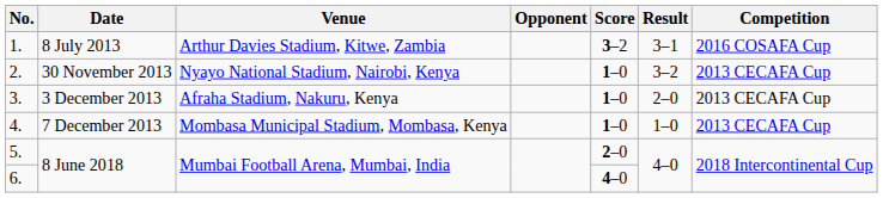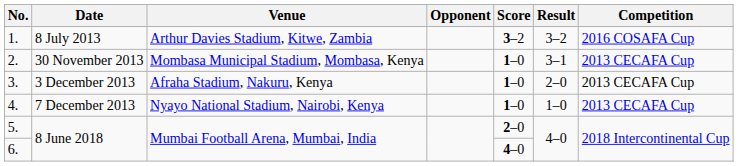 <table class="wikitable" style="font-size:100%;">
 <tr>
 <th>No.</th>
 <th>Date</th>
 <th>Venue</th>
 <th>Opponent</th>
 <th>Score</th>
 <th>Result</th>
 <th>Competition</th>
 </tr>
 <tr>
 <td>1.</td>
 <td>8 July 2013</td>
 <td><a href='#'>Arthur Davies Stadium</a>, <a href='#'>Kitwe</a>, <a href='#'>Zambia</a></td>
 <td></td>
 <td align=center><strong>3</strong>–2</td>
-<td align=center>3–1</td>
+<td align=center>3–2</td>
 <td><a href='#'>2016 COSAFA Cup</a></td>
 </tr>
 <tr>
 <td>2.</td>
 <td>30 November 2013</td>
-<td><a href='#'>Nyayo National Stadium</a>, <a href='#'>Nairobi</a>, <a href='#'>Kenya</a></td>
+<td><a href='#'>Mombasa Municipal Stadium</a>, <a href='#'>Mombasa</a>, Kenya</td>
 <td></td>
 <td align=center><strong>1</strong>–0</td>
-<td align=center>3–2</td>
+<td align=center>3–1</td>
 <td><a href='#'>2013 CECAFA Cup</a></td>
 </tr>
 <tr>
 <td>3.</td>
 <td>3 December 2013</td>
 <td><a href='#'>Afraha Stadium</a>, <a href='#'>Nakuru</a>, Kenya</td>
 <td></td>
 <td align=center><strong>1</strong>–0</td>
 <td align=center>2–0</td>
 <td>2013 CECAFA Cup</td>
 </tr>
 <tr>
 <td>4.</td>
 <td>7 December 2013</td>
-<td><a href='#'>Mombasa Municipal Stadium</a>, <a href='#'>Mombasa</a>, Kenya</td>
+<td><a href='#'>Nyayo National Stadium</a>, <a href='#'>Nairobi</a>, <a href='#'>Kenya</a></td>
 <td></td>
 <td align=center><strong>1</strong>–0</td>
 <td align=center>1–0</td>
 <td><a href='#'>2013 CECAFA Cup</a></td>
 </tr>
 <tr>
 <td>5.</td>
 <td rowspan="2">8 June 2018</td>
 <td rowspan="2"><a href='#'>Mumbai Football Arena</a>, <a href='#'>Mumbai</a>, <a href='#'>India</a></td>
 <td rowspan="2"></td>
 <td align=center><strong>2</strong>–0</td>
 <td rowspan="2" style="text-align:center">4–0</td>
 <td rowspan="2"><a href='#'>2018 Intercontinental Cup</a></td>
 </tr>
 <tr>
 <td>6.</td>
 <td align=center><strong>4</strong>–0</td>
 </tr>
 </table>
